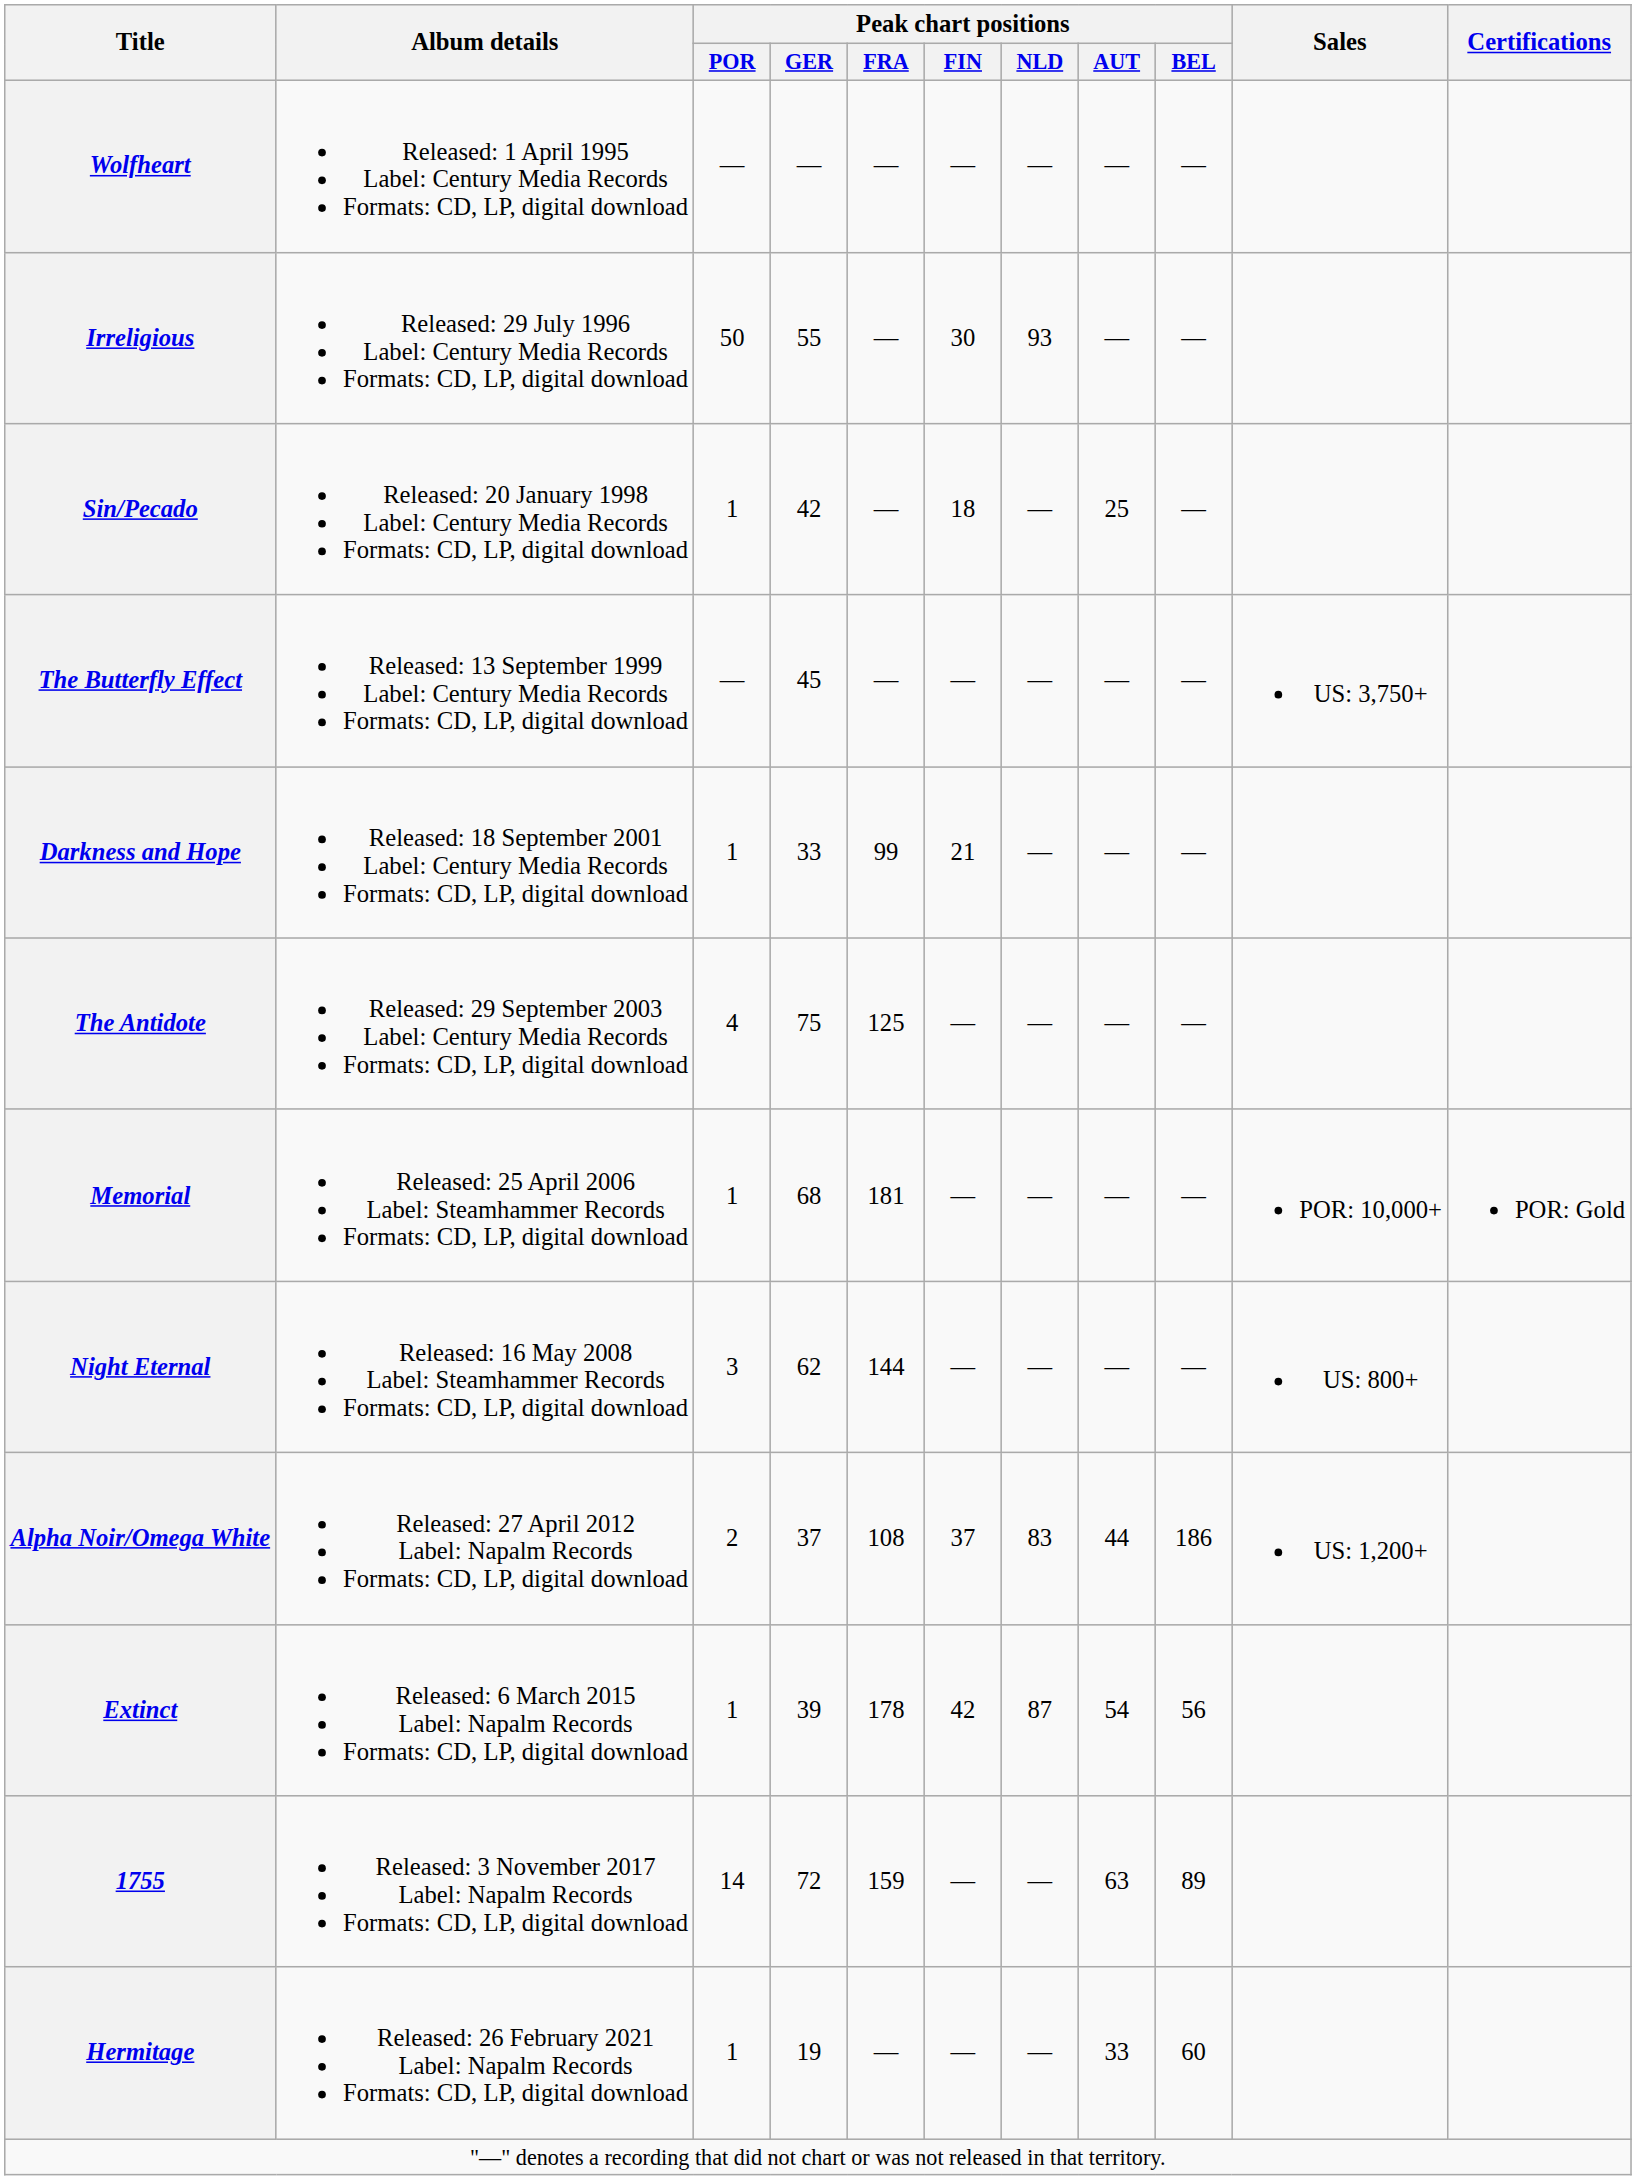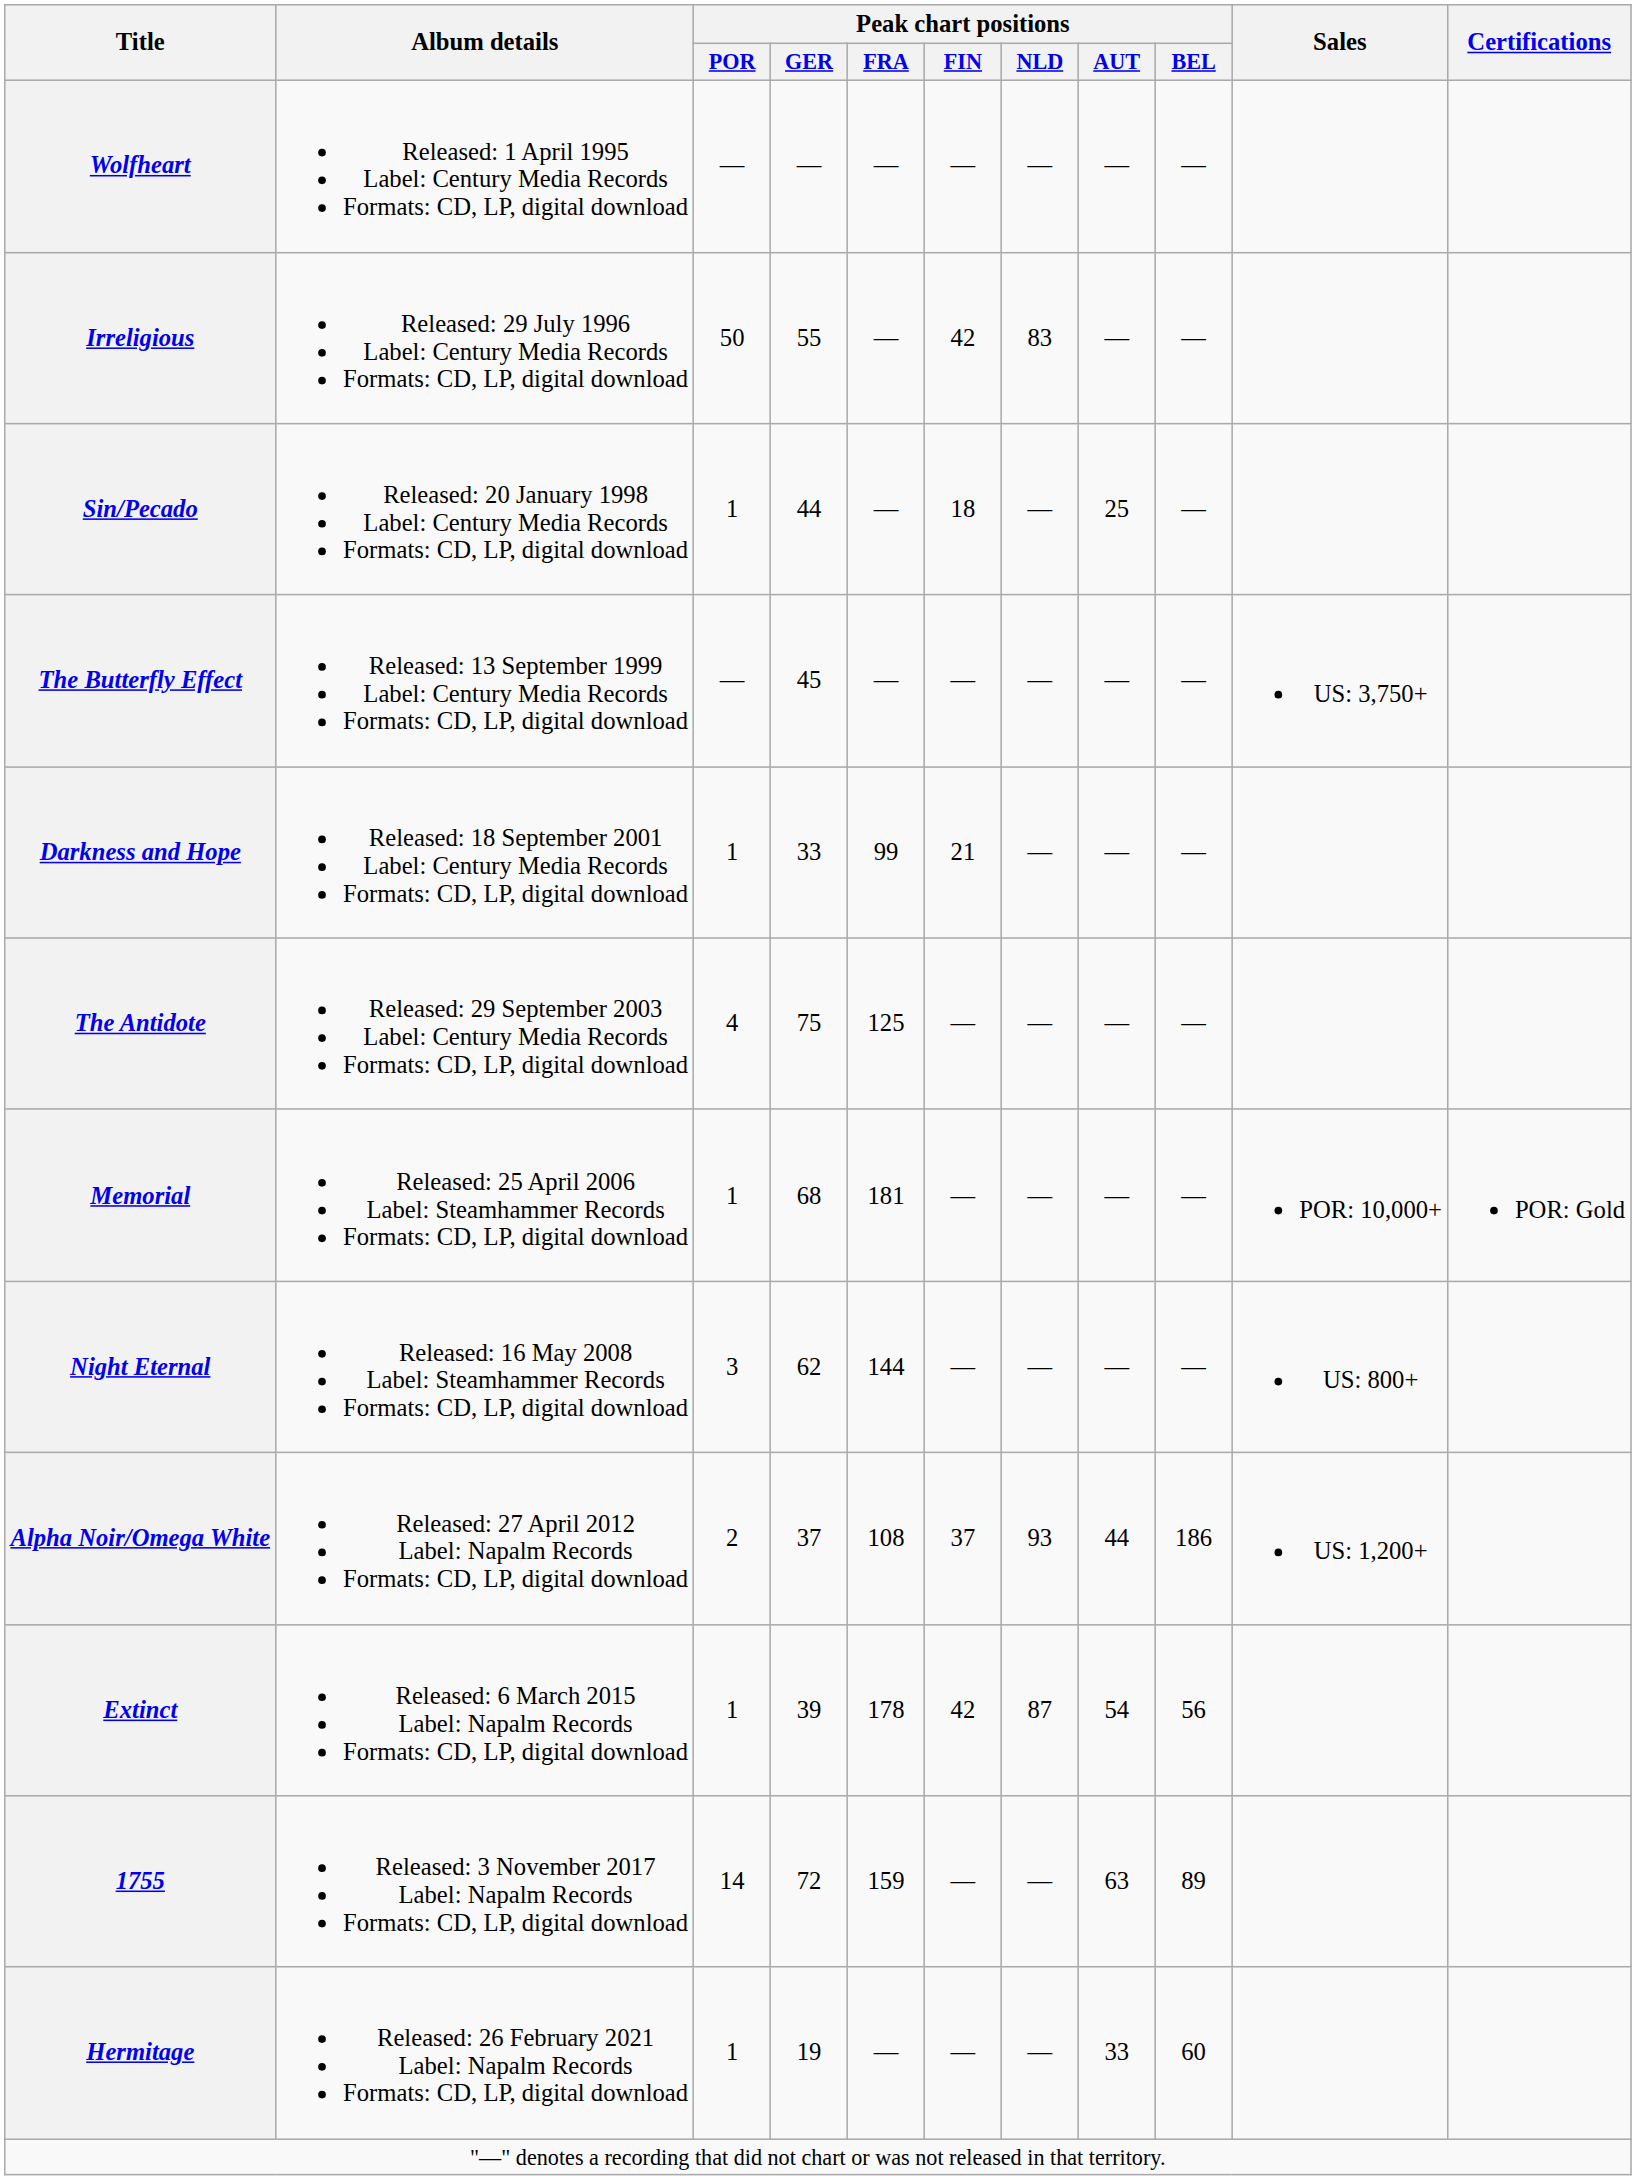 <table class="wikitable plainrowheaders" style="text-align:center;">
 <tr>
 <th scope="col" rowspan="2">Title</th>
 <th scope="col" rowspan="2">Album details</th>
 <th scope="col" colspan="7">Peak chart positions</th>
 <th scope="col" rowspan="2">Sales</th>
 <th scope="col" rowspan="2"><a href='#'>Certifications</a></th>
 </tr>
 <tr>
 <th scope="col" style="width:3em;font-size:90%;"><a href='#'>POR</a><br></th>
 <th scope="col" style="width:3em;font-size:90%;"><a href='#'>GER</a><br></th>
 <th scope="col" style="width:3em;font-size:90%;"><a href='#'>FRA</a><br></th>
 <th scope="col" style="width:3em;font-size:90%;"><a href='#'>FIN</a><br></th>
 <th scope="col" style="width:3em;font-size:90%;"><a href='#'>NLD</a><br></th>
 <th scope="col" style="width:3em;font-size:90%;"><a href='#'>AUT</a><br></th>
 <th scope="col" style="width:3em;font-size:90%;"><a href='#'>BEL</a><br></th>
 </tr>
 <tr>
 <th scope="row"><em><a href='#'>Wolfheart</a></em></th>
 <td><br><ul><li>Released: 1 April 1995</li><li>Label: Century Media Records</li><li>Formats: CD, LP, digital download</li></ul></td>
 <td>—</td>
 <td>—</td>
 <td>—</td>
 <td>—</td>
 <td>—</td>
 <td>—</td>
 <td>—</td>
 <td></td>
 <td></td>
 </tr>
 <tr>
 <th scope="row"><em><a href='#'>Irreligious</a></em></th>
 <td><br><ul><li>Released: 29 July 1996</li><li>Label: Century Media Records</li><li>Formats: CD, LP, digital download</li></ul></td>
 <td>50</td>
 <td>55</td>
 <td>—</td>
-<td>30</td>
-<td>93</td>
+<td>42</td>
+<td>83</td>
 <td>—</td>
 <td>—</td>
 <td></td>
 <td></td>
 </tr>
 <tr>
 <th scope="row"><em><a href='#'>Sin/Pecado</a></em></th>
 <td><br><ul><li>Released: 20 January 1998</li><li>Label: Century Media Records</li><li>Formats: CD, LP, digital download</li></ul></td>
 <td>1</td>
-<td>42</td>
+<td>44</td>
 <td>—</td>
 <td>18</td>
 <td>—</td>
 <td>25</td>
 <td>—</td>
 <td></td>
 <td></td>
 </tr>
 <tr>
 <th scope="row"><em><a href='#'>The Butterfly Effect</a></em></th>
 <td><br><ul><li>Released: 13 September 1999</li><li>Label: Century Media Records</li><li>Formats: CD, LP, digital download</li></ul></td>
 <td>—</td>
 <td>45</td>
 <td>—</td>
 <td>—</td>
 <td>—</td>
 <td>—</td>
 <td>—</td>
 <td><br><ul><li>US: 3,750+</li></ul></td>
 <td></td>
 </tr>
 <tr>
 <th scope="row"><em><a href='#'>Darkness and Hope</a></em></th>
 <td><br><ul><li>Released: 18 September 2001</li><li>Label: Century Media Records</li><li>Formats: CD, LP, digital download</li></ul></td>
 <td>1</td>
 <td>33</td>
 <td>99</td>
 <td>21</td>
 <td>—</td>
 <td>—</td>
 <td>—</td>
 <td></td>
 <td></td>
 </tr>
 <tr>
 <th scope="row"><em><a href='#'>The Antidote</a></em></th>
 <td><br><ul><li>Released: 29 September 2003</li><li>Label: Century Media Records</li><li>Formats: CD, LP, digital download</li></ul></td>
 <td>4</td>
 <td>75</td>
 <td>125</td>
 <td>—</td>
 <td>—</td>
 <td>—</td>
 <td>—</td>
 <td></td>
 <td></td>
 </tr>
 <tr>
 <th scope="row"><em><a href='#'>Memorial</a></em></th>
 <td><br><ul><li>Released: 25 April 2006</li><li>Label: Steamhammer Records</li><li>Formats: CD, LP, digital download</li></ul></td>
 <td>1</td>
 <td>68</td>
 <td>181</td>
 <td>—</td>
 <td>—</td>
 <td>—</td>
 <td>—</td>
 <td><br><ul><li>POR: 10,000+</li></ul></td>
 <td><br><ul><li>POR: Gold</li></ul></td>
 </tr>
 <tr>
 <th scope="row"><em><a href='#'>Night Eternal</a></em></th>
 <td><br><ul><li>Released: 16 May 2008</li><li>Label: Steamhammer Records</li><li>Formats: CD, LP, digital download</li></ul></td>
 <td>3</td>
 <td>62</td>
 <td>144</td>
 <td>—</td>
 <td>—</td>
 <td>—</td>
 <td>—</td>
 <td><br><ul><li>US: 800+</li></ul></td>
 <td></td>
 </tr>
 <tr>
 <th scope="row"><em><a href='#'>Alpha Noir/Omega White</a></em></th>
 <td><br><ul><li>Released: 27 April 2012</li><li>Label: Napalm Records</li><li>Formats: CD, LP, digital download</li></ul></td>
 <td>2</td>
 <td>37</td>
 <td>108</td>
 <td>37</td>
-<td>83</td>
+<td>93</td>
 <td>44</td>
 <td>186</td>
 <td><br><ul><li>US: 1,200+</li></ul></td>
 <td></td>
 </tr>
 <tr>
 <th scope="row"><em><a href='#'>Extinct</a></em></th>
 <td><br><ul><li>Released: 6 March 2015</li><li>Label: Napalm Records</li><li>Formats: CD, LP, digital download</li></ul></td>
 <td>1</td>
 <td>39</td>
 <td>178</td>
 <td>42</td>
 <td>87</td>
 <td>54</td>
 <td>56</td>
 <td></td>
 <td></td>
 </tr>
 <tr>
 <th scope="row"><em><a href='#'>1755</a></em></th>
 <td><br><ul><li>Released: 3 November 2017</li><li>Label: Napalm Records</li><li>Formats: CD, LP, digital download</li></ul></td>
 <td>14</td>
 <td>72</td>
 <td>159</td>
 <td>—</td>
 <td>—</td>
 <td>63</td>
 <td>89</td>
 <td></td>
 <td></td>
 </tr>
 <tr>
 <th scope="row"><em><a href='#'>Hermitage</a></em></th>
 <td><br><ul><li>Released: 26 February 2021</li><li>Label: Napalm Records</li><li>Formats: CD, LP, digital download</li></ul></td>
 <td>1</td>
 <td>19</td>
 <td>—</td>
 <td>—</td>
 <td>—</td>
 <td>33</td>
 <td>60</td>
 <td></td>
 <td></td>
 </tr>
 <tr>
 <td colspan="15" style="font-size:90%">"—" denotes a recording that did not chart or was not released in that territory.</td>
 </tr>
 </table>
